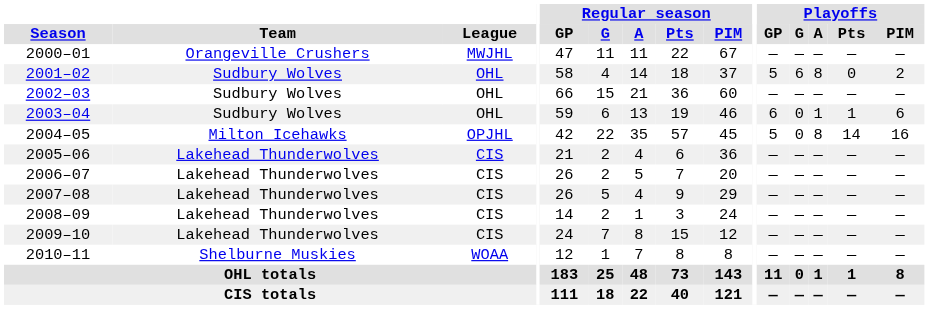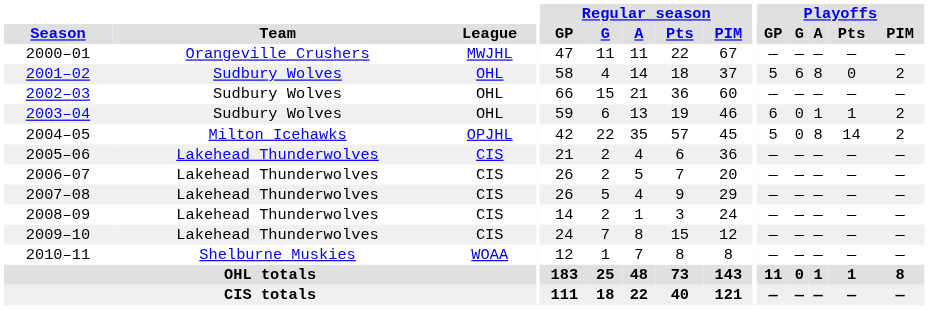 <table border="0" cellpadding="1" cellspacing="0" style="text-align:center; width:60em">
 <tr bgcolor="#e0e0e0">
 <th colspan="3" bgcolor="#ffffff"></th>
 <th rowspan="101" bgcolor="#ffffff"></th>
 <th colspan="5"><a href='#'>Regular season</a></th>
 <th rowspan="101" bgcolor="#ffffff"></th>
 <th colspan="5"><a href='#'>Playoffs</a></th>
 </tr>
 <tr bgcolor="#e0e0e0">
 <th><a href='#'>Season</a></th>
 <th>Team</th>
 <th>League</th>
 <th>GP</th>
 <th><a href='#'>G</a></th>
 <th><a href='#'>A</a></th>
 <th><a href='#'>Pts</a></th>
 <th><a href='#'>PIM</a></th>
 <th>GP</th>
 <th>G</th>
 <th>A</th>
 <th>Pts</th>
 <th>PIM</th>
 </tr>
 <tr>
 <td>2000–01</td>
 <td><a href='#'>Orangeville Crushers</a></td>
 <td><a href='#'>MWJHL</a></td>
 <td>47</td>
 <td>11</td>
 <td>11</td>
 <td>22</td>
 <td>67</td>
 <td>—</td>
 <td>—</td>
 <td>—</td>
 <td>—</td>
 <td>—</td>
 </tr>
 <tr bgcolor="#f0f0f0">
 <td><a href='#'>2001–02</a></td>
 <td><a href='#'>Sudbury Wolves</a></td>
 <td><a href='#'>OHL</a></td>
 <td>58</td>
 <td>4</td>
 <td>14</td>
 <td>18</td>
 <td>37</td>
 <td>5</td>
 <td>6</td>
 <td>8</td>
 <td>0</td>
 <td>2</td>
 </tr>
 <tr>
 <td><a href='#'>2002–03</a></td>
 <td>Sudbury Wolves</td>
 <td>OHL</td>
 <td>66</td>
 <td>15</td>
 <td>21</td>
 <td>36</td>
 <td>60</td>
 <td>—</td>
 <td>—</td>
 <td>—</td>
 <td>—</td>
 <td>—</td>
 </tr>
 <tr bgcolor="#f0f0f0">
 <td><a href='#'>2003–04</a></td>
 <td>Sudbury Wolves</td>
 <td>OHL</td>
 <td>59</td>
 <td>6</td>
 <td>13</td>
 <td>19</td>
 <td>46</td>
 <td>6</td>
 <td>0</td>
 <td>1</td>
 <td>1</td>
-<td>6</td>
+<td>2</td>
 </tr>
 <tr>
 <td>2004–05</td>
 <td><a href='#'>Milton Icehawks</a></td>
 <td><a href='#'>OPJHL</a></td>
 <td>42</td>
 <td>22</td>
 <td>35</td>
 <td>57</td>
 <td>45</td>
 <td>5</td>
 <td>0</td>
 <td>8</td>
 <td>14</td>
-<td>16</td>
+<td>2</td>
 </tr>
 <tr bgcolor="#f0f0f0">
 <td>2005–06</td>
 <td><a href='#'>Lakehead Thunderwolves</a></td>
 <td><a href='#'>CIS</a></td>
 <td>21</td>
 <td>2</td>
 <td>4</td>
 <td>6</td>
 <td>36</td>
 <td>—</td>
 <td>—</td>
 <td>—</td>
 <td>—</td>
 <td>—</td>
 </tr>
 <tr>
 <td>2006–07</td>
 <td>Lakehead Thunderwolves</td>
 <td>CIS</td>
 <td>26</td>
 <td>2</td>
 <td>5</td>
 <td>7</td>
 <td>20</td>
 <td>—</td>
 <td>—</td>
 <td>—</td>
 <td>—</td>
 <td>—</td>
 </tr>
 <tr bgcolor="#f0f0f0">
 <td>2007–08</td>
 <td>Lakehead Thunderwolves</td>
 <td>CIS</td>
 <td>26</td>
 <td>5</td>
 <td>4</td>
 <td>9</td>
 <td>29</td>
 <td>—</td>
 <td>—</td>
 <td>—</td>
 <td>—</td>
 <td>—</td>
 </tr>
 <tr>
 <td>2008–09</td>
 <td>Lakehead Thunderwolves</td>
 <td>CIS</td>
 <td>14</td>
 <td>2</td>
 <td>1</td>
 <td>3</td>
 <td>24</td>
 <td>—</td>
 <td>—</td>
 <td>—</td>
 <td>—</td>
 <td>—</td>
 </tr>
 <tr bgcolor="#f0f0f0">
 <td>2009–10</td>
 <td>Lakehead Thunderwolves</td>
 <td>CIS</td>
 <td>24</td>
 <td>7</td>
 <td>8</td>
 <td>15</td>
 <td>12</td>
 <td>—</td>
 <td>—</td>
 <td>—</td>
 <td>—</td>
 <td>—</td>
 </tr>
 <tr>
 <td>2010–11</td>
 <td><a href='#'>Shelburne Muskies</a></td>
 <td><a href='#'>WOAA</a></td>
 <td>12</td>
 <td>1</td>
 <td>7</td>
 <td>8</td>
 <td>8</td>
 <td>—</td>
 <td>—</td>
 <td>—</td>
 <td>—</td>
 <td>—</td>
 </tr>
 <tr bgcolor="#e0e0e0">
 <th colspan="3">OHL totals</th>
 <th>183</th>
 <th>25</th>
 <th>48</th>
 <th>73</th>
 <th>143</th>
 <th>11</th>
 <th>0</th>
 <th>1</th>
 <th>1</th>
 <th>8</th>
 </tr>
 <tr bgcolor="#f0f0f0">
 <th colspan="3">CIS totals</th>
 <th>111</th>
 <th>18</th>
 <th>22</th>
 <th>40</th>
 <th>121</th>
 <th>—</th>
 <th>—</th>
 <th>—</th>
 <th>—</th>
 <th>—</th>
 </tr>
 </table>
